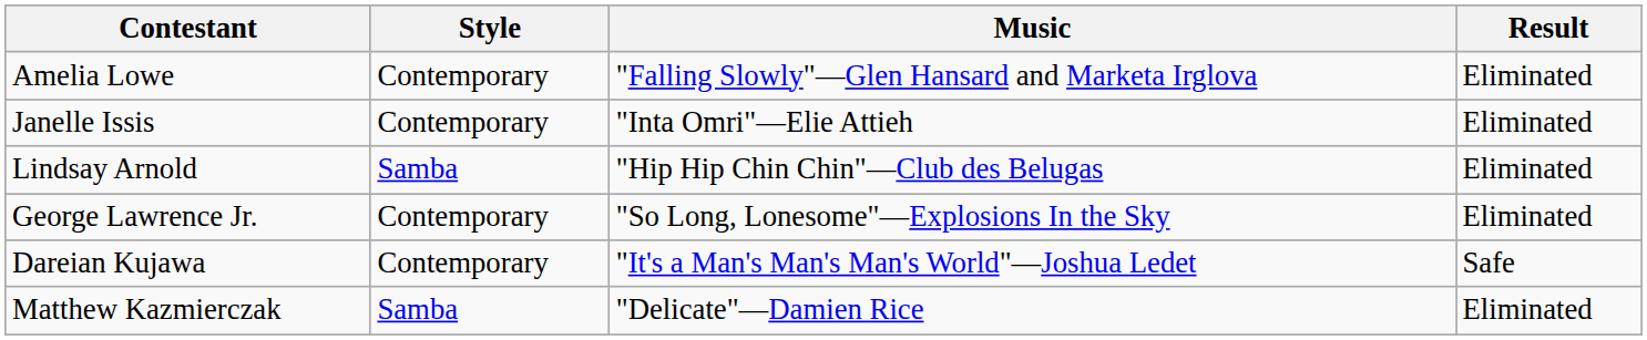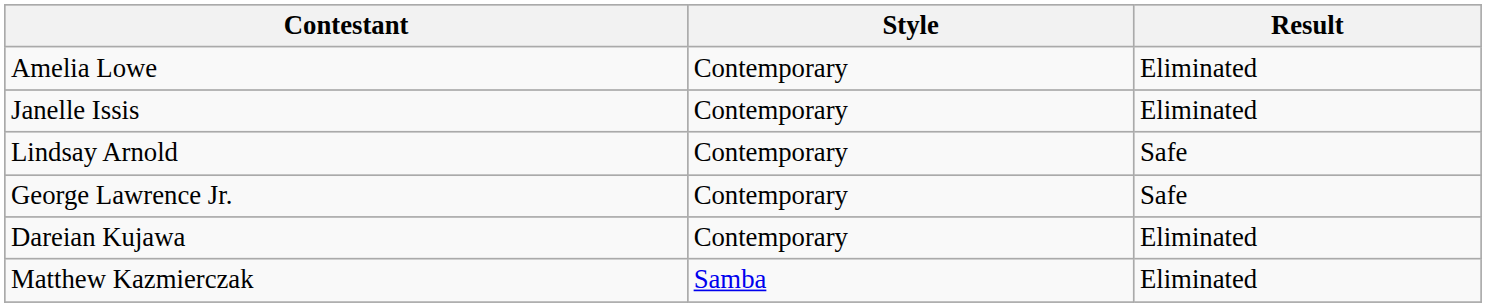 <table class="wikitable" style="width:70%;">
 <tr>
 <th>Contestant</th>
 <th>Style</th>
-<th>Music</th>
 <th>Result</th>
 </tr>
 <tr>
 <td>Amelia Lowe</td>
 <td>Contemporary</td>
-<td>"<a href='#'>Falling Slowly</a>"—<a href='#'>Glen Hansard</a> and <a href='#'>Marketa Irglova</a></td>
 <td>Eliminated</td>
 </tr>
 <tr>
 <td>Janelle Issis</td>
 <td>Contemporary</td>
-<td>"Inta Omri"—Elie Attieh</td>
 <td>Eliminated</td>
 </tr>
 <tr>
 <td>Lindsay Arnold</td>
-<td><a href='#'>Samba</a></td>
-<td>"Hip Hip Chin Chin"—<a href='#'>Club des Belugas</a></td>
-<td>Eliminated</td>
+<td>Contemporary</td>
+<td>Safe</td>
 </tr>
 <tr>
 <td>George Lawrence Jr.</td>
 <td>Contemporary</td>
-<td>"So Long, Lonesome"—<a href='#'>Explosions In the Sky</a></td>
-<td>Eliminated</td>
+<td>Safe</td>
 </tr>
 <tr>
 <td>Dareian Kujawa</td>
 <td>Contemporary</td>
-<td>"<a href='#'>It's a Man's Man's Man's World</a>"—<a href='#'>Joshua Ledet</a></td>
-<td>Safe</td>
+<td>Eliminated</td>
 </tr>
 <tr>
 <td>Matthew Kazmierczak</td>
 <td><a href='#'>Samba</a></td>
-<td>"Delicate"—<a href='#'>Damien Rice</a></td>
 <td>Eliminated</td>
 </tr>
 </table>
